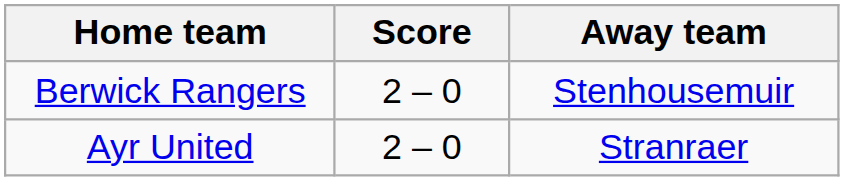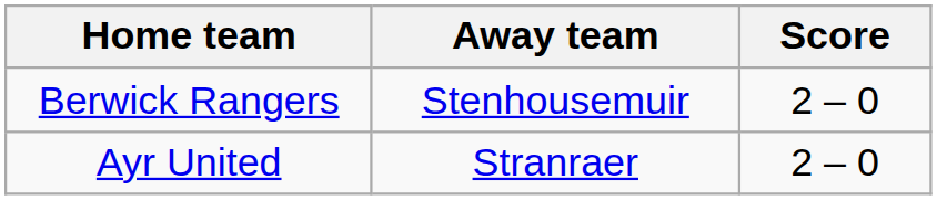 <table class="wikitable" style="text-align: center">
 <tr>
 <th width=140>Home team</th>
+<th width=140>Away team</th>
 <th width=70>Score</th>
-<th width=140>Away team</th>
 </tr>
 <tr>
 <td><a href='#'>Berwick Rangers</a></td>
+<td><a href='#'>Stenhousemuir</a></td>
 <td>2 – 0</td>
-<td><a href='#'>Stenhousemuir</a></td>
 </tr>
 <tr>
 <td><a href='#'>Ayr United</a></td>
+<td><a href='#'>Stranraer</a></td>
 <td>2 – 0</td>
-<td><a href='#'>Stranraer</a></td>
 </tr>
 </table>
